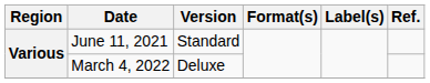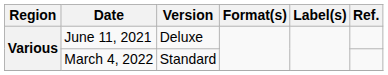 <table class="wikitable plainrowheaders">
 <tr>
 <th scope="col">Region</th>
 <th scope="col">Date</th>
 <th scope="col">Version</th>
 <th scope="col">Format(s)</th>
 <th scope="col">Label(s)</th>
 <th scope="col">Ref.</th>
 </tr>
 <tr>
 <th scope="row" rowspan="2">Various</th>
 <td>June 11, 2021</td>
-<td>Standard</td>
+<td>Deluxe</td>
 <td rowspan="2"></td>
 <td rowspan="2"></td>
 <td></td>
 </tr>
 <tr>
 <td>March 4, 2022</td>
-<td>Deluxe</td>
+<td>Standard</td>
 <td></td>
 </tr>
 <tr>
 </tr>
 </table>
